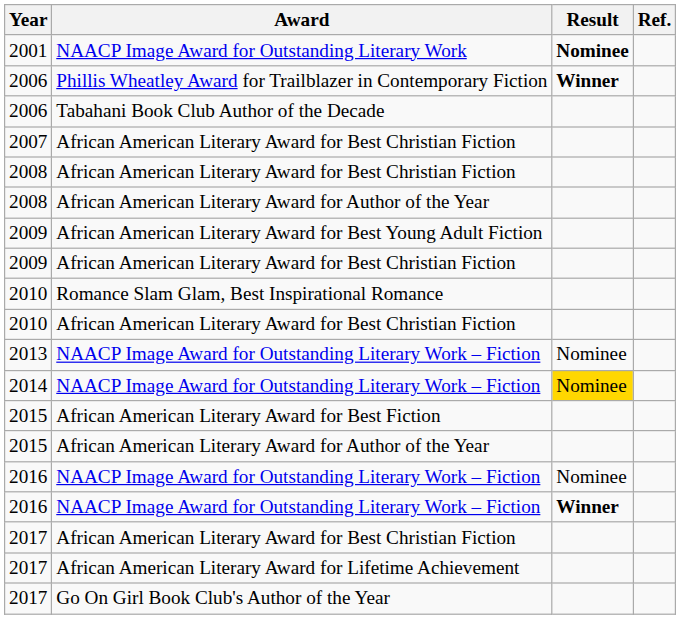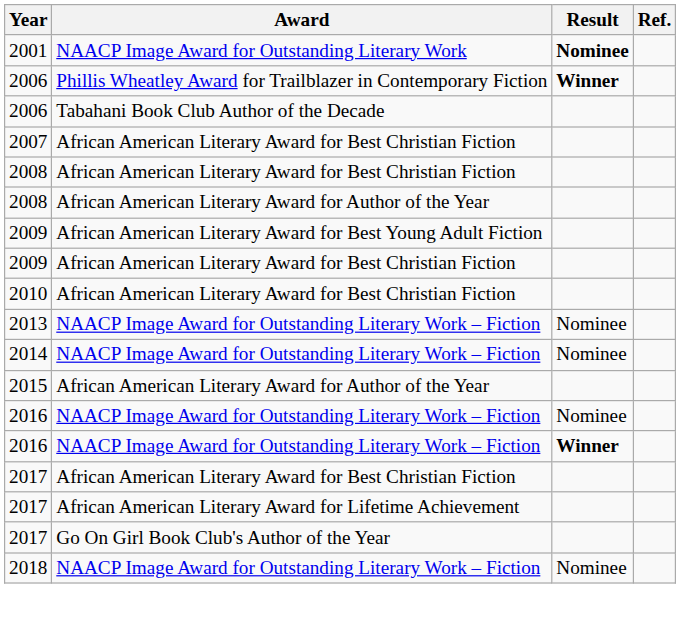 <table class="wikitable">
 <tr>
 <th>Year</th>
 <th>Award</th>
 <th>Result</th>
 <th>Ref.</th>
 </tr>
 <tr>
 <td>2001</td>
 <td><a href='#'>NAACP Image Award for Outstanding Literary Work</a></td>
 <td><strong>Nominee</strong></td>
 <td></td>
 </tr>
 <tr>
 <td>2006</td>
 <td><a href='#'>Phillis Wheatley Award</a> for Trailblazer in Contemporary Fiction</td>
 <td><strong>Winner</strong></td>
 <td></td>
 </tr>
 <tr>
 <td>2006</td>
 <td>Tabahani Book Club Author of the Decade</td>
 <td></td>
 <td></td>
 </tr>
 <tr>
 <td>2007</td>
 <td>African American Literary Award for Best Christian Fiction</td>
 <td></td>
 <td></td>
 </tr>
 <tr>
 <td>2008</td>
 <td>African American Literary Award for Best Christian Fiction</td>
 <td></td>
 <td></td>
 </tr>
 <tr>
 <td>2008</td>
 <td>African American Literary Award for Author of the Year</td>
 <td></td>
 <td></td>
 </tr>
 <tr>
 <td>2009</td>
 <td>African American Literary Award for Best Young Adult Fiction</td>
 <td></td>
 <td></td>
 </tr>
 <tr>
 <td>2009</td>
 <td>African American Literary Award for Best Christian Fiction</td>
 <td></td>
 <td></td>
 </tr>
 <tr>
 <td>2010</td>
-<td>Romance Slam Glam, Best Inspirational Romance</td>
-<td></td>
-<td></td>
-</tr>
-<tr>
-<td>2010</td>
 <td>African American Literary Award for Best Christian Fiction</td>
 <td></td>
 <td></td>
 </tr>
 <tr>
 <td>2013</td>
 <td><a href='#'>NAACP Image Award for Outstanding Literary Work – Fiction</a></td>
 <td>Nominee</td>
 <td></td>
 </tr>
 <tr>
 <td>2014</td>
 <td><a href='#'>NAACP Image Award for Outstanding Literary Work – Fiction</a></td>
-<td style="background: gold;">Nominee</td>
-<td></td>
-</tr>
-<tr>
-<td>2015</td>
-<td>African American Literary Award for Best Fiction</td>
-<td></td>
+<td>Nominee</td>
 <td></td>
 </tr>
 <tr>
 <td>2015</td>
 <td>African American Literary Award for Author of the Year</td>
 <td></td>
 <td></td>
 </tr>
 <tr>
 <td>2016</td>
 <td><a href='#'>NAACP Image Award for Outstanding Literary Work – Fiction</a></td>
 <td>Nominee</td>
 <td></td>
 </tr>
 <tr>
 <td>2016</td>
 <td><a href='#'>NAACP Image Award for Outstanding Literary Work – Fiction</a></td>
 <td><strong>Winner</strong></td>
 <td></td>
 </tr>
 <tr>
 <td>2017</td>
 <td>African American Literary Award for Best Christian Fiction</td>
 <td></td>
 <td></td>
 </tr>
 <tr>
 <td>2017</td>
 <td>African American Literary Award for Lifetime Achievement</td>
 <td></td>
 <td></td>
 </tr>
 <tr>
 <td>2017</td>
 <td>Go On Girl Book Club's Author of the Year</td>
 <td></td>
 <td></td>
 </tr>
+<tr>
+<td>2018</td>
+<td><a href='#'>NAACP Image Award for Outstanding Literary Work – Fiction</a></td>
+<td>Nominee</td>
+<td></td>
+</tr>
 </table>
